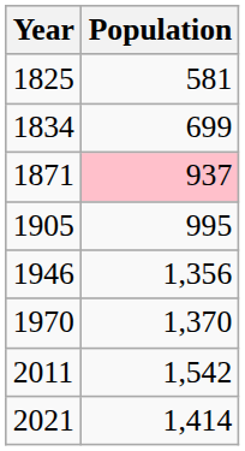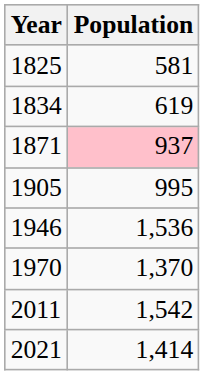 <table class="wikitable sortable">
 <tr>
 <th>Year</th>
 <th>Population</th>
 </tr>
 <tr>
 <td>1825</td>
 <td style="text-align:right;">581</td>
 </tr>
 <tr>
 <td>1834</td>
-<td style="text-align:right;">699</td>
+<td style="text-align:right;">619</td>
 </tr>
 <tr>
 <td>1871</td>
 <td style="background: pink; text-align:right;">937</td>
 </tr>
 <tr>
 <td>1905</td>
 <td style="text-align:right;">995</td>
 </tr>
 <tr>
 <td>1946</td>
-<td style="text-align:right;">1,356</td>
+<td style="text-align:right;">1,536</td>
 </tr>
 <tr>
 <td>1970</td>
 <td style="text-align:right;">1,370</td>
 </tr>
 <tr>
 <td>2011</td>
 <td style="text-align:right;">1,542</td>
 </tr>
 <tr>
 <td>2021</td>
 <td style="text-align:right;">1,414</td>
 </tr>
 </table>
